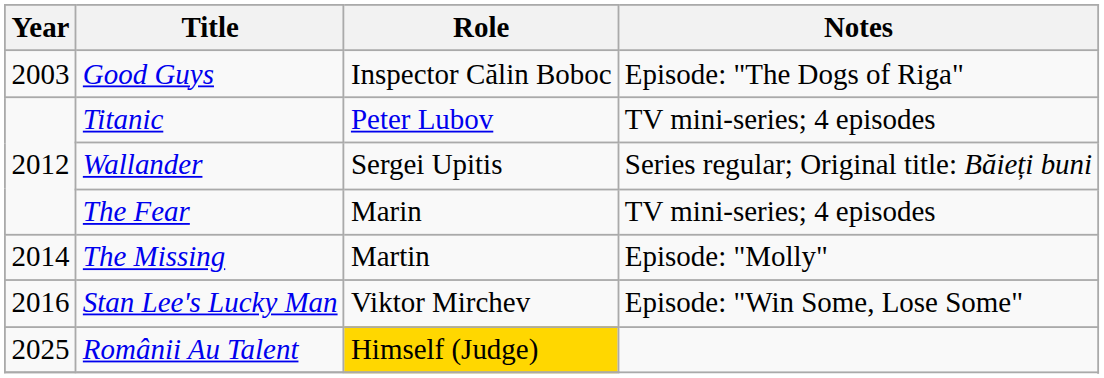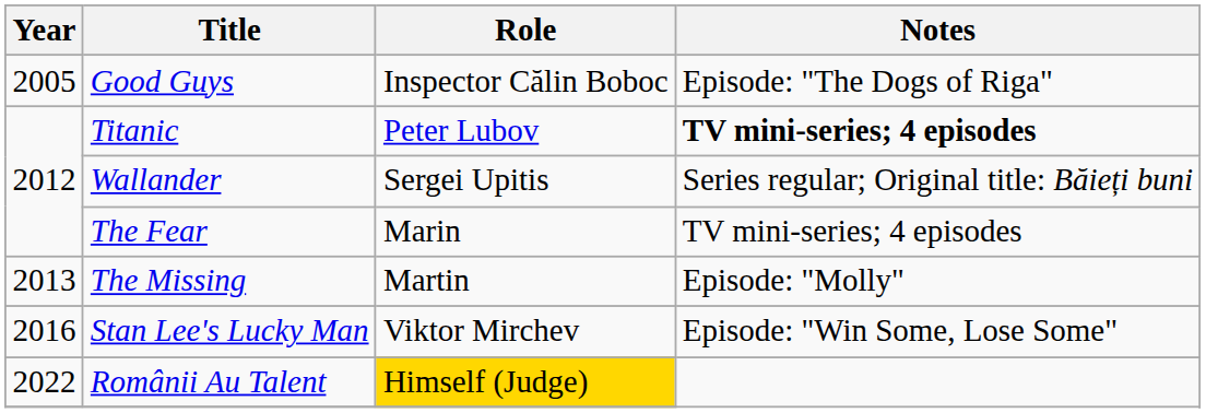 <table class="wikitable">
 <tr>
 <th>Year</th>
 <th>Title</th>
 <th>Role</th>
 <th>Notes</th>
 </tr>
 <tr>
-<td>2003</td>
+<td>2005</td>
 <td><em><a href='#'>Good Guys</a></em></td>
 <td>Inspector Călin Boboc</td>
 <td>Episode: "The Dogs of Riga"</td>
 </tr>
 <tr>
 <td rowspan="3">2012</td>
 <td><em><a href='#'>Titanic</a></em></td>
 <td><a href='#'>Peter Lubov</a></td>
-<td>TV mini-series; 4 episodes</td>
+<td><strong>TV mini-series; 4 episodes</strong></td>
 </tr>
 <tr>
 <td><em><a href='#'>Wallander</a></em></td>
 <td>Sergei Upitis</td>
 <td>Series regular; Original title: <em>Băieți buni</em></td>
 </tr>
 <tr>
 <td><em><a href='#'>The Fear</a></em></td>
 <td>Marin</td>
 <td>TV mini-series; 4 episodes</td>
 </tr>
 <tr>
-<td>2014</td>
+<td>2013</td>
 <td><em><a href='#'>The Missing</a></em></td>
 <td>Martin</td>
 <td>Episode: "Molly"</td>
 </tr>
 <tr>
 <td>2016</td>
 <td><em><a href='#'>Stan Lee's Lucky Man</a></em></td>
 <td>Viktor Mirchev</td>
 <td>Episode: "Win Some, Lose Some"</td>
 </tr>
 <tr>
-<td>2025</td>
+<td>2022</td>
 <td><em><a href='#'>Românii Au Talent</a></em></td>
 <td style="background: gold;">Himself (Judge)</td>
 </tr>
 <tr>
 </tr>
 </table>
